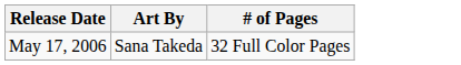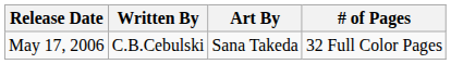 <table class="wikitable">
 <tr>
 <th>Release Date</th>
+<th>Written By</th>
 <th>Art By</th>
 <th># of Pages</th>
 </tr>
 <tr>
 <td>May 17, 2006</td>
+<td>C.B.Cebulski</td>
 <td>Sana Takeda</td>
 <td>32 Full Color Pages</td>
 </tr>
 </table>
